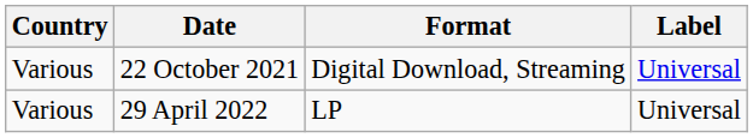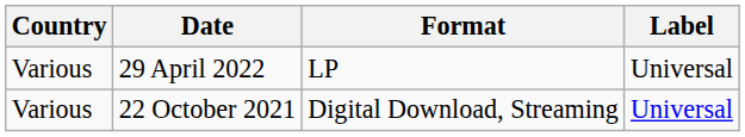 <table class="wikitable">
 <tr>
 <th>Country</th>
 <th>Date</th>
 <th>Format</th>
 <th>Label</th>
 </tr>
 <tr>
 <td>Various</td>
+<td>29 April 2022</td>
+<td>LP</td>
+<td>Universal</td>
+</tr>
+<tr>
+<td>Various</td>
 <td>22 October 2021</td>
 <td>Digital Download, Streaming</td>
 <td><a href='#'>Universal</a></td>
 </tr>
-<tr>
-<td>Various</td>
-<td>29 April 2022</td>
-<td>LP</td>
-<td>Universal</td>
-</tr>
 </table>
